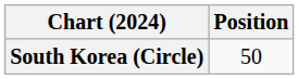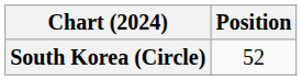 <table class="wikitable plainrowheaders" style="text-align:center">
 <tr>
 <th scope="col">Chart (2024)</th>
 <th scope="col">Position</th>
 </tr>
 <tr>
 <th scope="row">South Korea (Circle)</th>
-<td>50</td>
+<td>52</td>
 </tr>
 </table>
